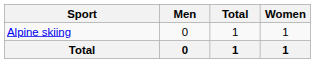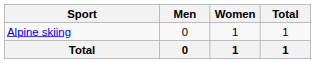 <table class="wikitable" style="text-align:center; font-size: 95%">
 <tr>
 <th width=200>Sport</th>
 <th width=60>Men</th>
+<th width=60>Women</th>
 <th width=60>Total</th>
-<th width=60>Women</th>
 </tr>
 <tr>
 <td align=left><a href='#'>Alpine skiing</a></td>
 <td>0</td>
 <td>1</td>
 <td>1</td>
 </tr>
 <tr>
 <th>Total</th>
 <th>0</th>
 <th>1</th>
 <th>1</th>
 </tr>
 </table>
